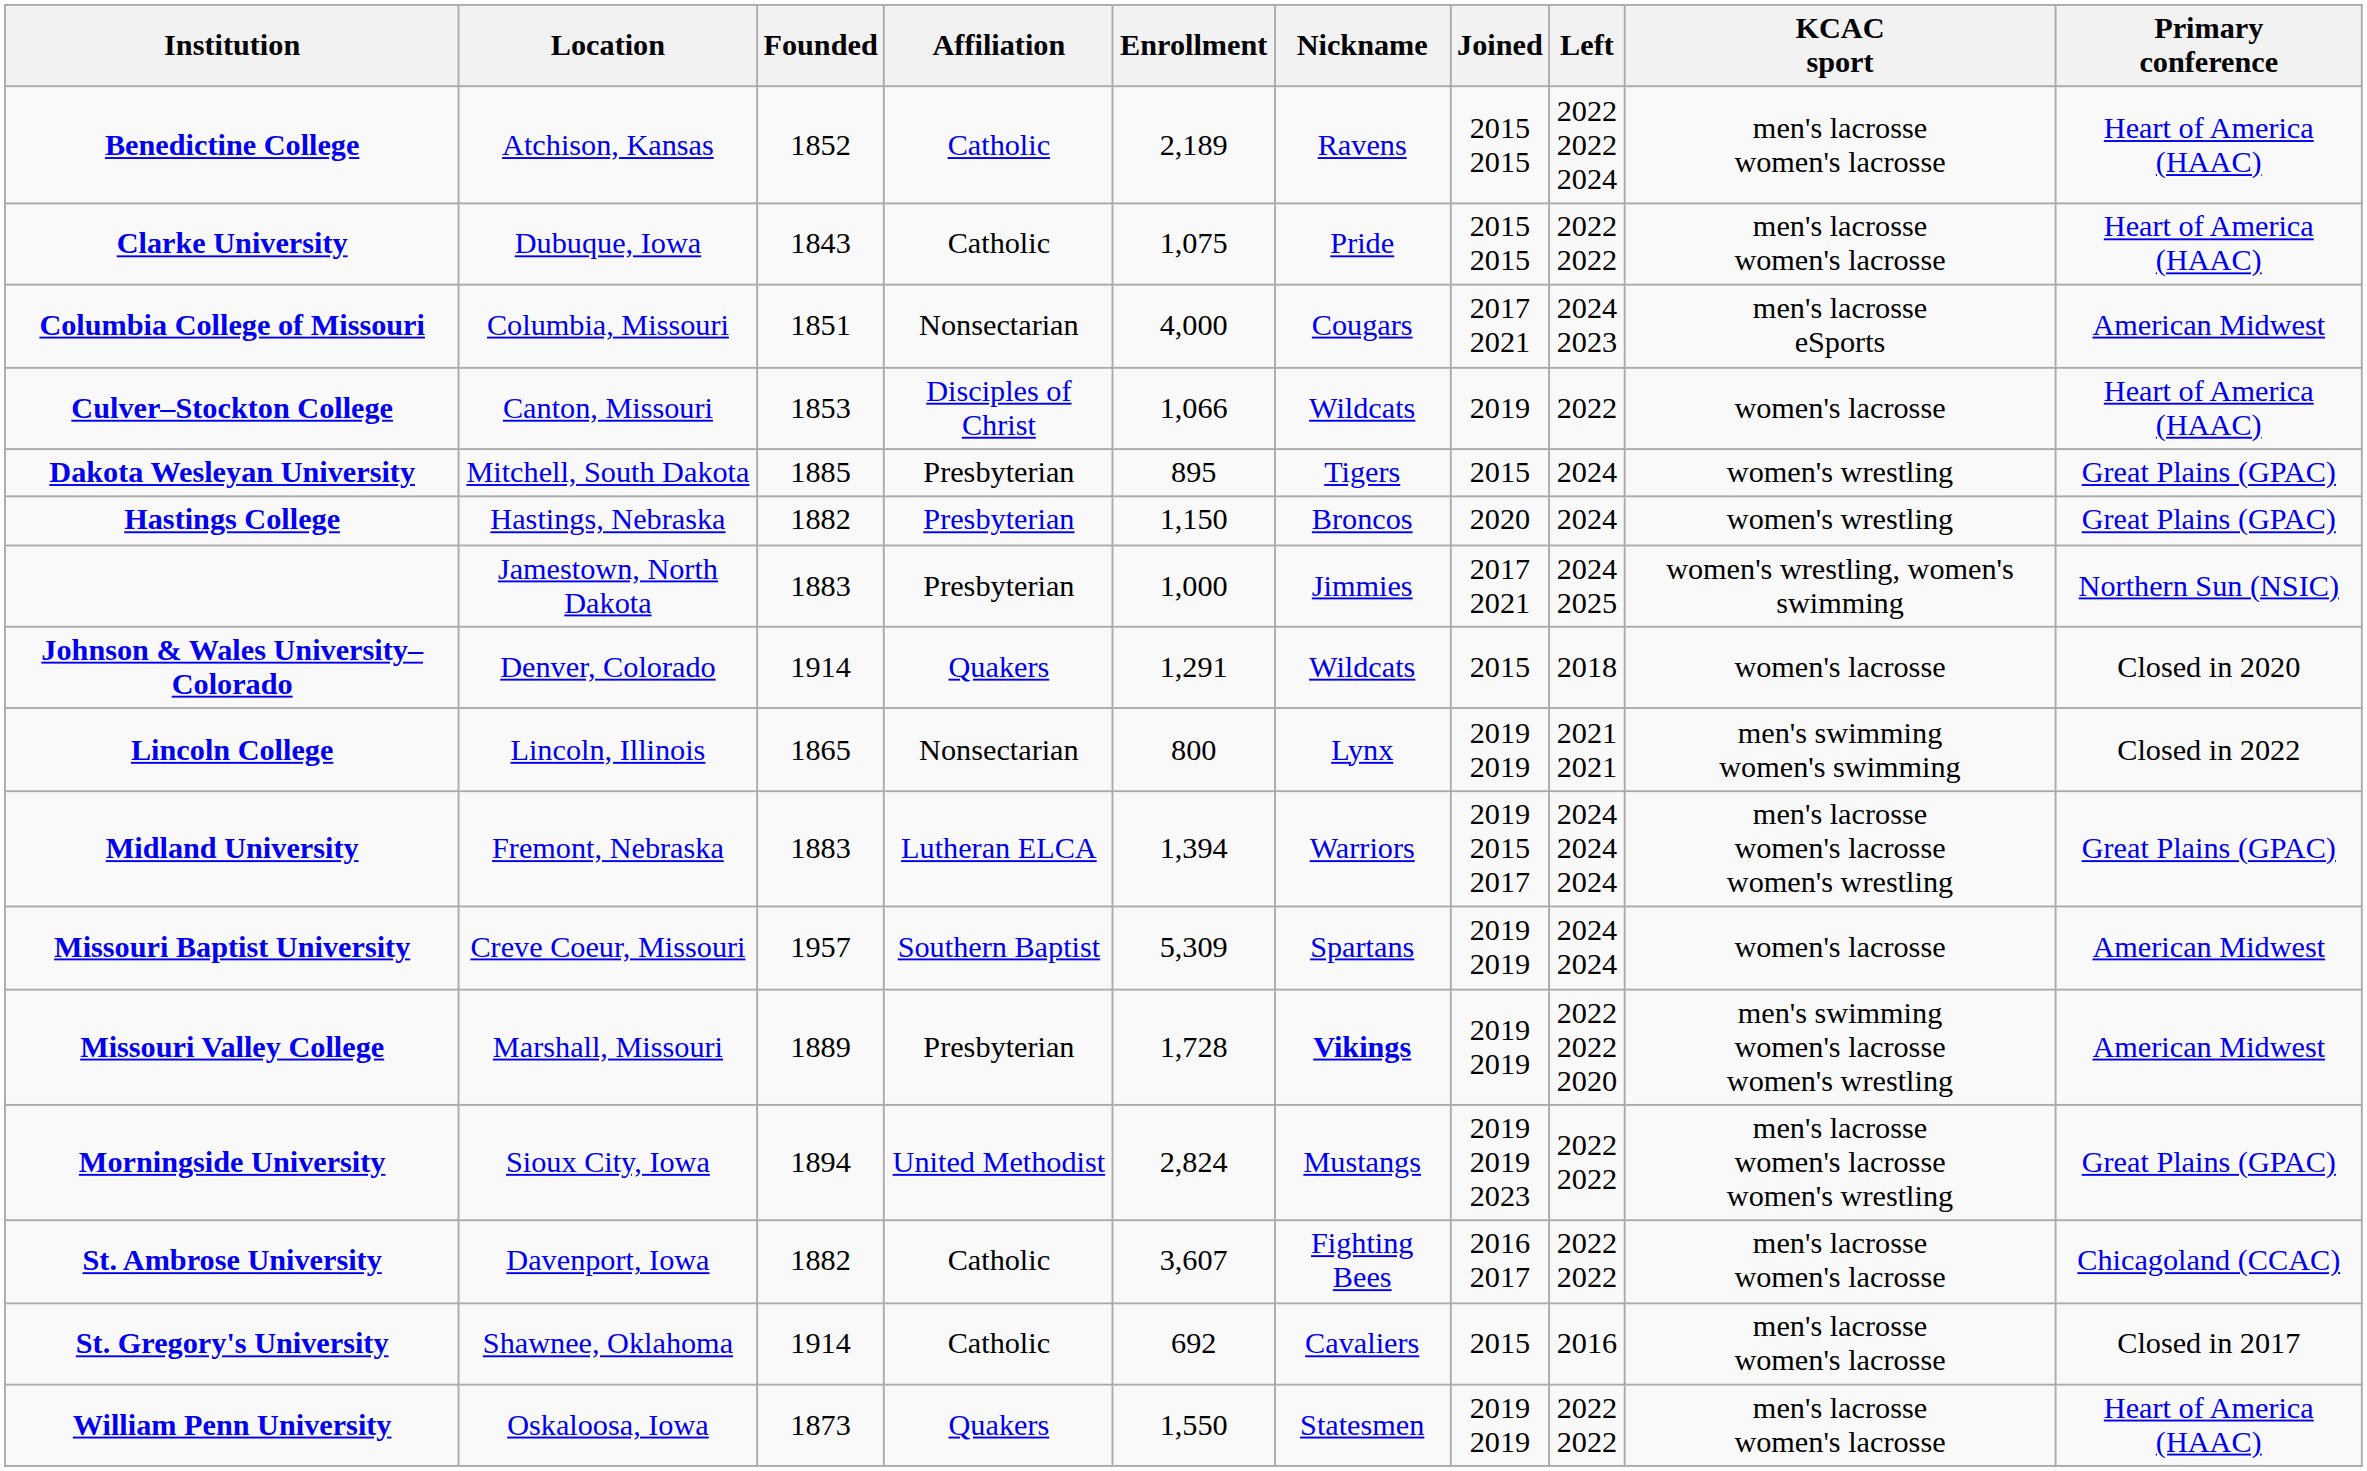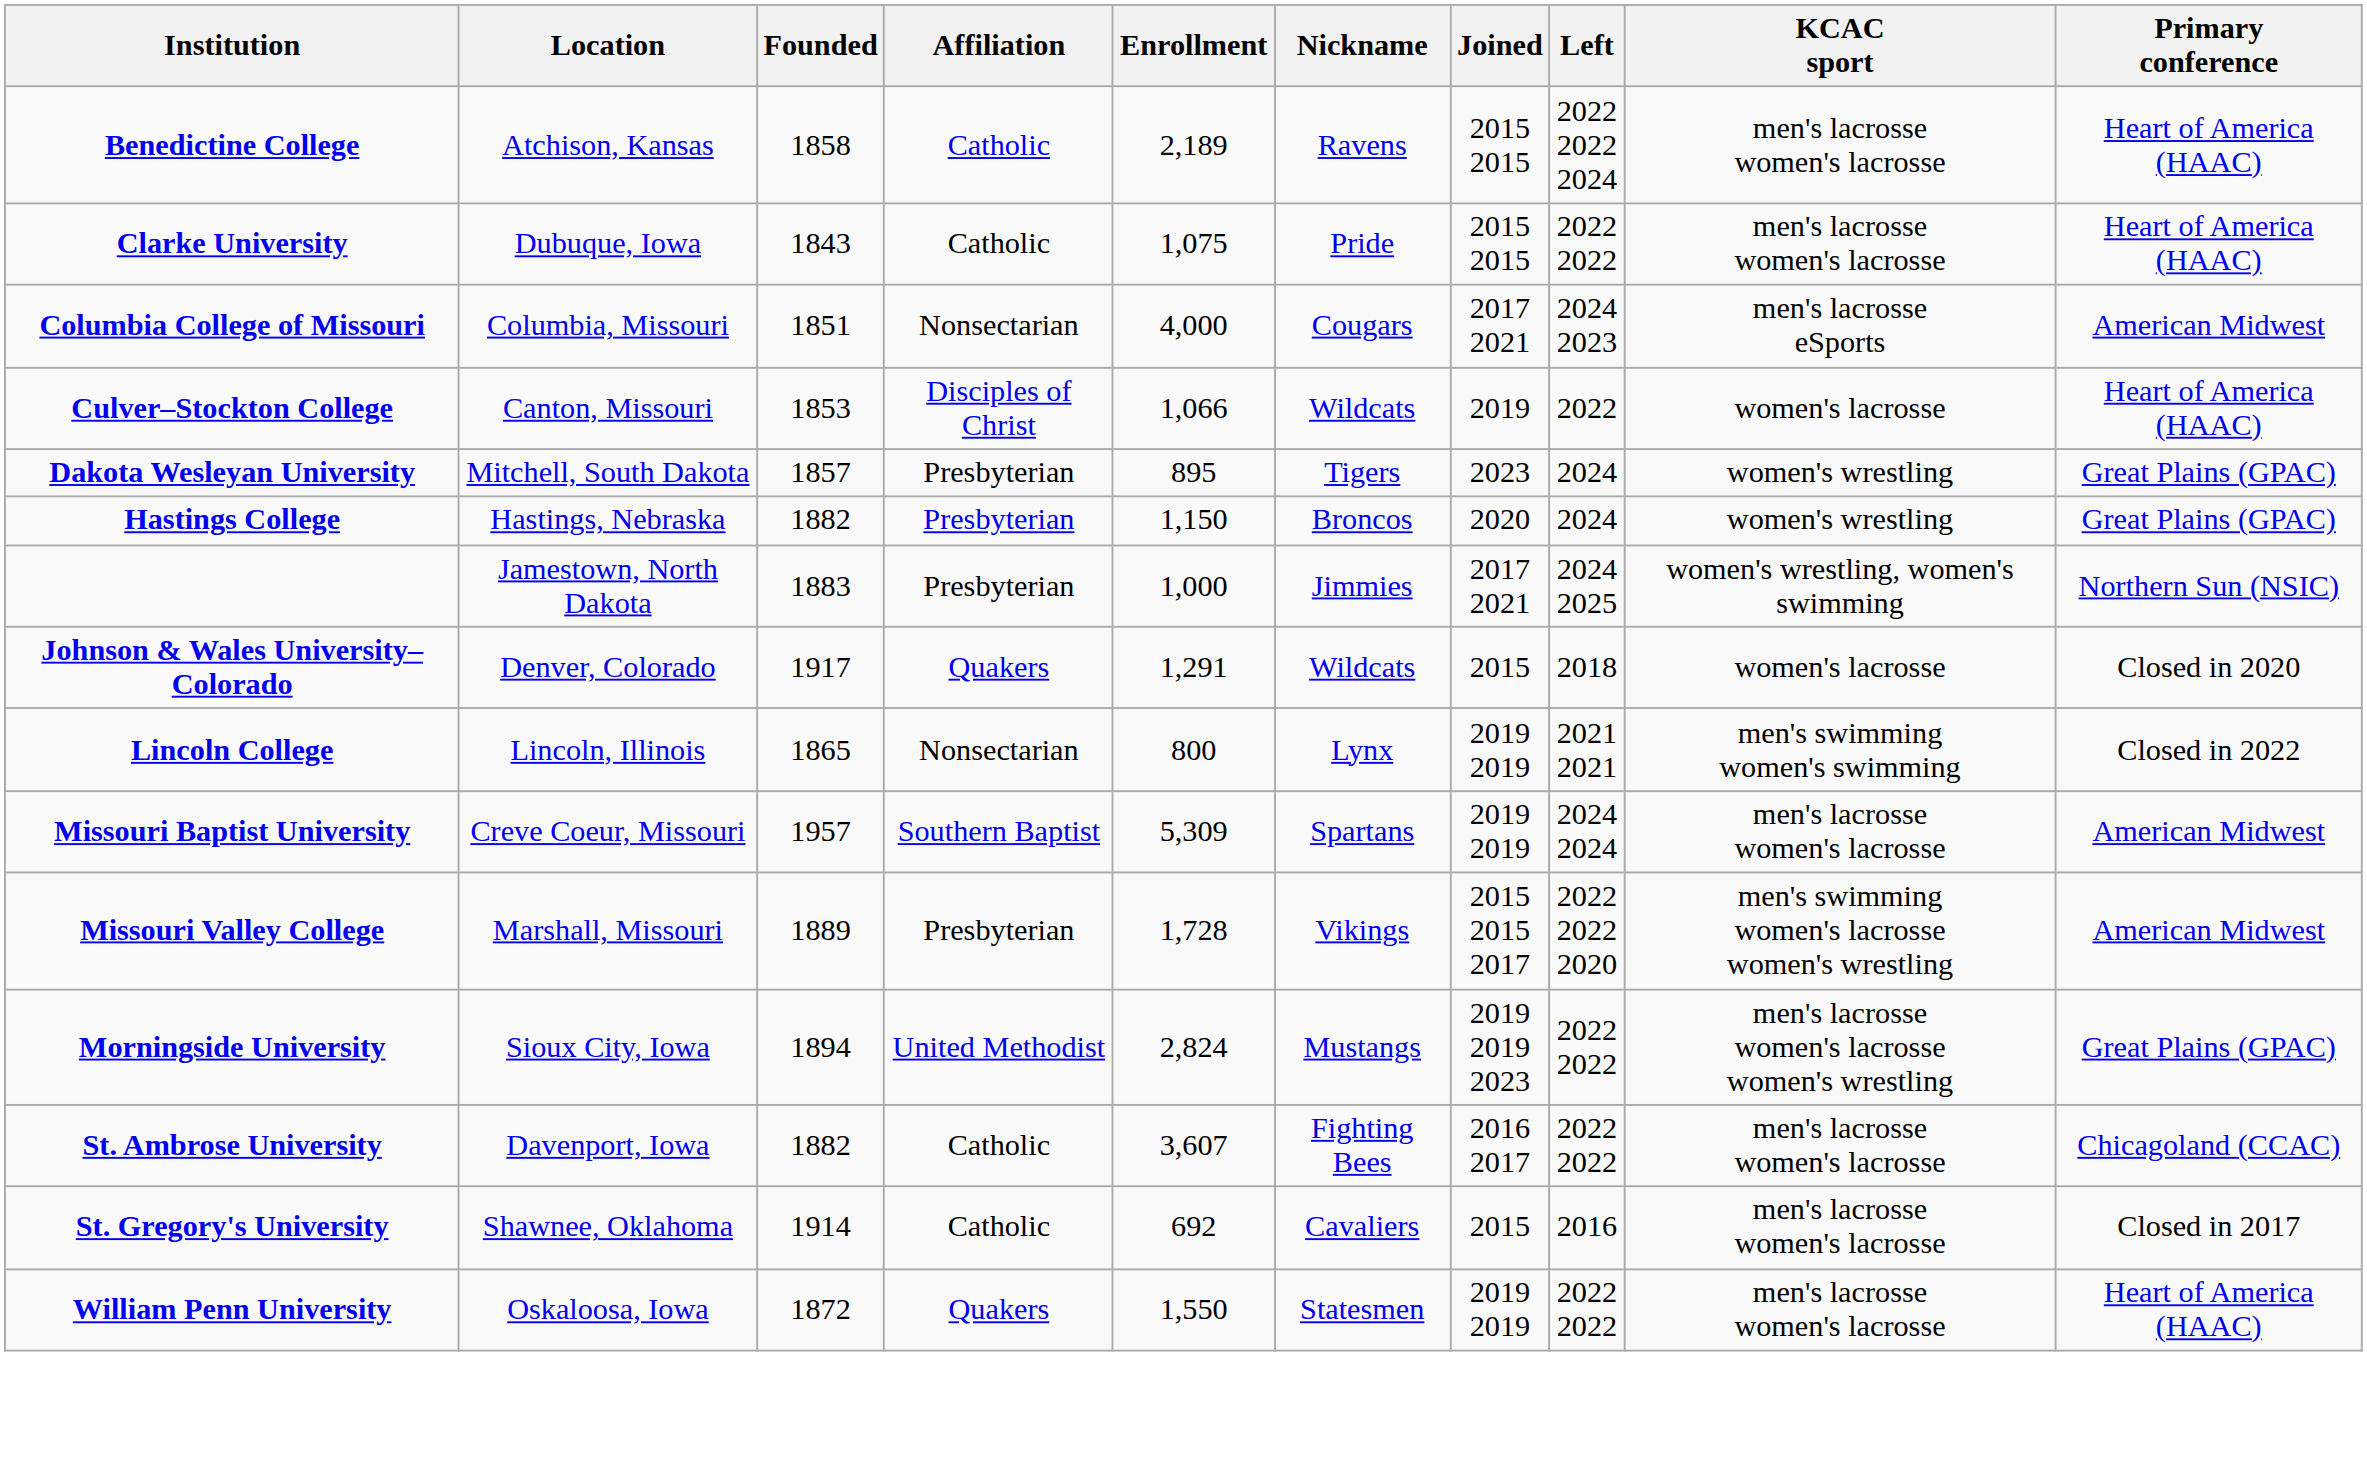 <table class="wikitable sortable" style="text-align:center">
 <tr>
 <th>Institution</th>
 <th>Location</th>
 <th>Founded</th>
 <th>Affiliation</th>
 <th>Enrollment</th>
 <th>Nickname</th>
 <th>Joined</th>
 <th>Left</th>
 <th>KCAC<br>sport</th>
 <th>Primary<br>conference</th>
 </tr>
 <tr>
 <td><strong><a href='#'>Benedictine College</a></strong></td>
 <td><a href='#'>Atchison, Kansas</a></td>
-<td>1852</td>
+<td>1858</td>
 <td><a href='#'>Catholic</a><br></td>
 <td>2,189</td>
 <td><a href='#'>Ravens</a></td>
 <td>2015<br>2015</td>
 <td>2022<br>2022<br>2024</td>
 <td>men's lacrosse<br>women's lacrosse</td>
 <td><a href='#'>Heart of America (HAAC)</a></td>
 </tr>
 <tr>
 <td><strong><a href='#'>Clarke University</a></strong></td>
 <td><a href='#'>Dubuque, Iowa</a></td>
 <td>1843</td>
 <td>Catholic<br></td>
 <td>1,075</td>
 <td><a href='#'>Pride</a></td>
 <td>2015<br>2015</td>
 <td>2022<br>2022</td>
 <td>men's lacrosse<br>women's lacrosse</td>
 <td><a href='#'>Heart of America (HAAC)</a></td>
 </tr>
 <tr>
 <td><strong><a href='#'>Columbia College of Missouri</a></strong></td>
 <td><a href='#'>Columbia, Missouri</a></td>
 <td>1851</td>
 <td>Nonsectarian</td>
 <td>4,000</td>
 <td><a href='#'>Cougars</a></td>
 <td>2017<br>2021</td>
 <td>2024<br>2023</td>
 <td>men's lacrosse<br>eSports</td>
 <td><a href='#'>American Midwest</a></td>
 </tr>
 <tr>
 <td><strong><a href='#'>Culver–Stockton College</a></strong></td>
 <td><a href='#'>Canton, Missouri</a></td>
 <td>1853</td>
 <td><a href='#'>Disciples of Christ</a></td>
 <td>1,066</td>
 <td><a href='#'>Wildcats</a></td>
 <td>2019</td>
 <td>2022</td>
 <td>women's lacrosse</td>
 <td><a href='#'>Heart of America (HAAC)</a></td>
 </tr>
 <tr>
 <td><strong><a href='#'>Dakota Wesleyan University</a></strong></td>
 <td><a href='#'>Mitchell, South Dakota</a></td>
-<td>1885</td>
+<td>1857</td>
 <td>Presbyterian<br></td>
 <td>895</td>
 <td><a href='#'>Tigers</a></td>
-<td>2015</td>
+<td>2023</td>
 <td>2024</td>
 <td>women's wrestling</td>
 <td><a href='#'>Great Plains (GPAC)</a></td>
 </tr>
 <tr>
 <td><strong><a href='#'>Hastings College</a></strong></td>
 <td><a href='#'>Hastings, Nebraska</a></td>
 <td>1882</td>
 <td><a href='#'>Presbyterian</a><br></td>
 <td>1,150</td>
 <td><a href='#'>Broncos</a></td>
 <td>2020</td>
 <td>2024</td>
 <td>women's wrestling</td>
 <td><a href='#'>Great Plains (GPAC)</a></td>
 </tr>
 <tr>
 <td></td>
 <td><a href='#'>Jamestown, North Dakota</a></td>
 <td>1883</td>
 <td>Presbyterian<br></td>
 <td>1,000</td>
 <td><a href='#'>Jimmies</a></td>
 <td>2017<br>2021</td>
 <td>2024<br>2025</td>
 <td>women's wrestling, women's swimming</td>
 <td><a href='#'>Northern Sun (NSIC)</a></td>
 </tr>
 <tr>
 <td><strong><a href='#'>Johnson & Wales University–Colorado</a></strong></td>
 <td><a href='#'>Denver, Colorado</a></td>
-<td>1914</td>
+<td>1917</td>
 <td><a href='#'>Quakers</a></td>
 <td>1,291</td>
 <td><a href='#'>Wildcats</a></td>
 <td>2015</td>
 <td>2018</td>
 <td>women's lacrosse</td>
 <td>Closed in 2020</td>
 </tr>
 <tr>
 <td><strong><a href='#'>Lincoln College</a></strong></td>
 <td><a href='#'>Lincoln, Illinois</a></td>
 <td>1865</td>
 <td>Nonsectarian</td>
 <td>800</td>
 <td><a href='#'>Lynx</a></td>
 <td>2019<br>2019</td>
 <td>2021<br>2021</td>
 <td>men's swimming<br>women's swimming</td>
 <td>Closed in 2022</td>
 </tr>
 <tr>
-<td><strong><a href='#'>Midland University</a></strong></td>
-<td><a href='#'>Fremont, Nebraska</a></td>
-<td>1883</td>
-<td><a href='#'>Lutheran ELCA</a></td>
-<td>1,394</td>
-<td><a href='#'>Warriors</a></td>
-<td>2019<br>2015<br>2017</td>
-<td>2024<br>2024<br>2024</td>
-<td>men's lacrosse<br>women's lacrosse<br>women's wrestling</td>
-<td><a href='#'>Great Plains (GPAC)</a></td>
-</tr>
-<tr>
 <td><strong><a href='#'>Missouri Baptist University</a></strong></td>
 <td><a href='#'>Creve Coeur, Missouri</a></td>
 <td>1957</td>
 <td><a href='#'>Southern Baptist</a></td>
 <td>5,309</td>
 <td><a href='#'>Spartans</a></td>
 <td>2019<br>2019</td>
 <td>2024<br>2024</td>
-<td>women's lacrosse</td>
+<td>men's lacrosse<br>women's lacrosse</td>
 <td><a href='#'>American Midwest</a></td>
 </tr>
 <tr>
 <td><strong><a href='#'>Missouri Valley College</a></strong></td>
 <td><a href='#'>Marshall, Missouri</a></td>
 <td>1889</td>
 <td>Presbyterian<br></td>
 <td>1,728</td>
-<td><strong><a href='#'>Vikings</a></strong></td>
-<td>2019<br>2019</td>
+<td><a href='#'>Vikings</a></td>
+<td>2015<br>2015<br>2017</td>
 <td>2022<br>2022<br>2020</td>
 <td>men's swimming<br>women's lacrosse<br>women's wrestling</td>
 <td><a href='#'>American Midwest</a></td>
 </tr>
 <tr>
 <td><strong><a href='#'>Morningside University</a></strong></td>
 <td><a href='#'>Sioux City, Iowa</a></td>
 <td>1894</td>
 <td><a href='#'>United Methodist</a></td>
 <td>2,824</td>
 <td><a href='#'>Mustangs</a></td>
 <td>2019<br>2019<br>2023</td>
 <td>2022<br>2022</td>
 <td>men's lacrosse<br>women's lacrosse<br>women's wrestling</td>
 <td><a href='#'>Great Plains (GPAC)</a></td>
 </tr>
 <tr>
 <td><strong><a href='#'>St. Ambrose University</a></strong></td>
 <td><a href='#'>Davenport, Iowa</a></td>
 <td>1882</td>
 <td>Catholic<br></td>
 <td>3,607</td>
 <td><a href='#'>Fighting Bees</a></td>
 <td>2016<br>2017</td>
 <td>2022<br>2022</td>
 <td>men's lacrosse<br>women's lacrosse</td>
 <td><a href='#'>Chicagoland (CCAC)</a></td>
 </tr>
 <tr>
 <td><strong><a href='#'>St. Gregory's University</a></strong></td>
 <td><a href='#'>Shawnee, Oklahoma</a></td>
 <td>1914</td>
 <td>Catholic<br></td>
 <td>692</td>
 <td><a href='#'>Cavaliers</a></td>
 <td>2015</td>
 <td>2016</td>
 <td>men's lacrosse<br>women's lacrosse</td>
 <td>Closed in 2017</td>
 </tr>
 <tr>
 <td><strong><a href='#'>William Penn University</a></strong></td>
 <td><a href='#'>Oskaloosa, Iowa</a></td>
-<td>1873</td>
+<td>1872</td>
 <td><a href='#'>Quakers</a></td>
 <td>1,550</td>
 <td><a href='#'>Statesmen</a></td>
 <td>2019<br>2019</td>
 <td>2022<br>2022</td>
 <td>men's lacrosse<br>women's lacrosse</td>
 <td><a href='#'>Heart of America (HAAC)</a></td>
 </tr>
 </table>
